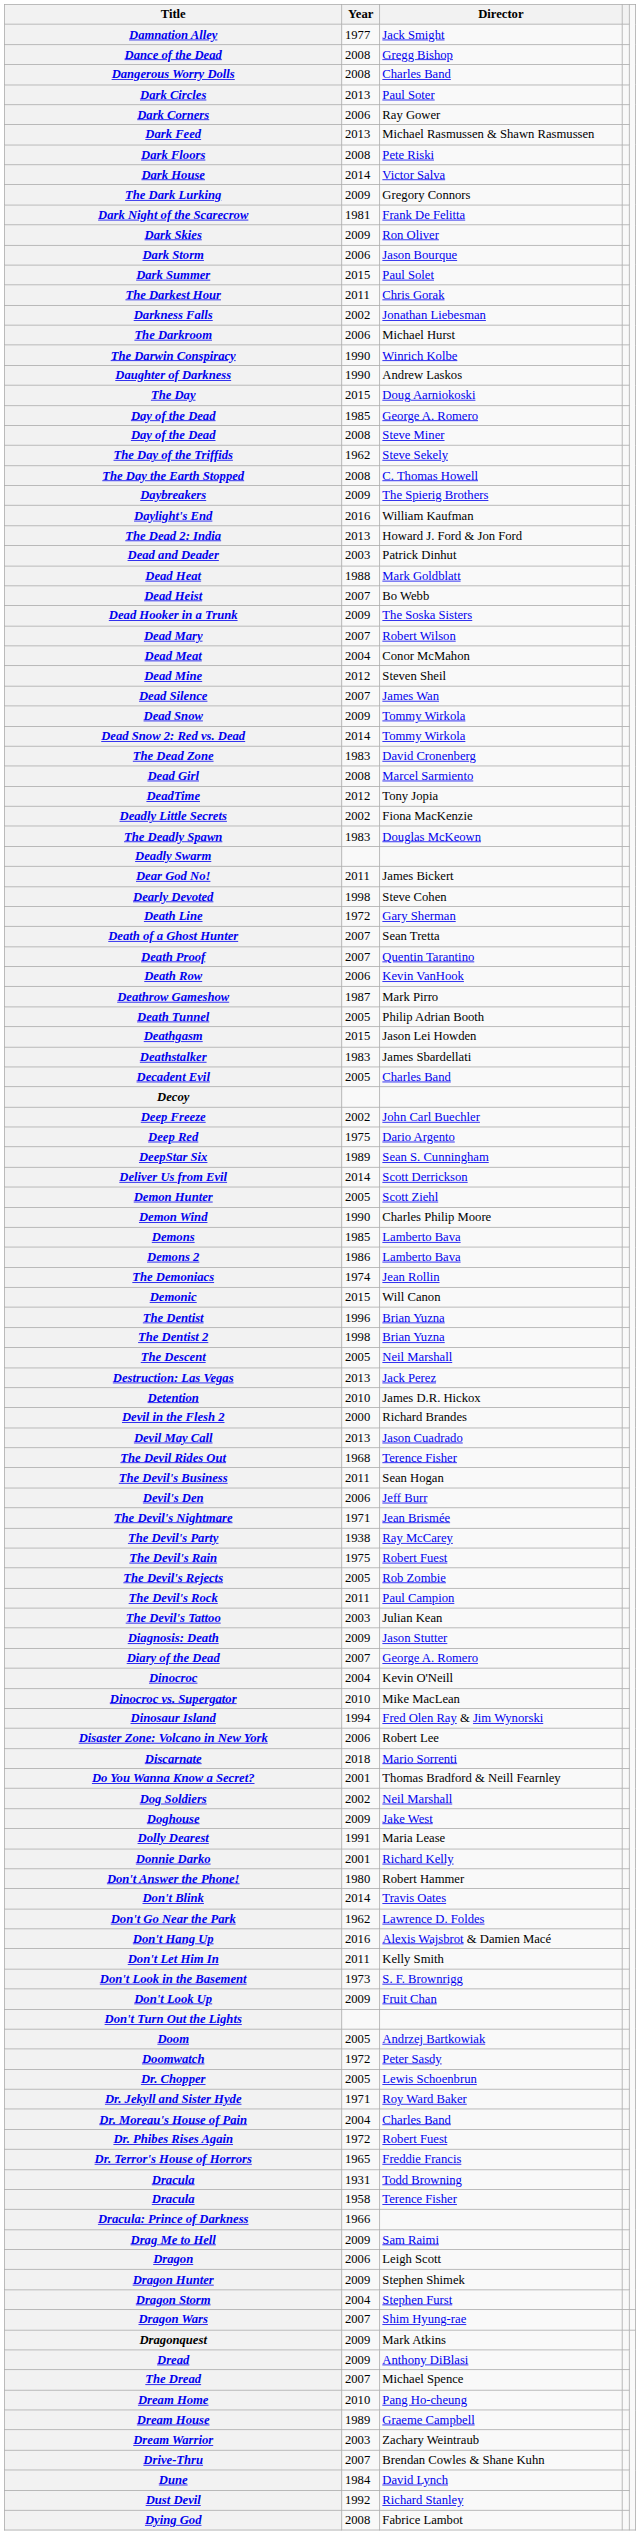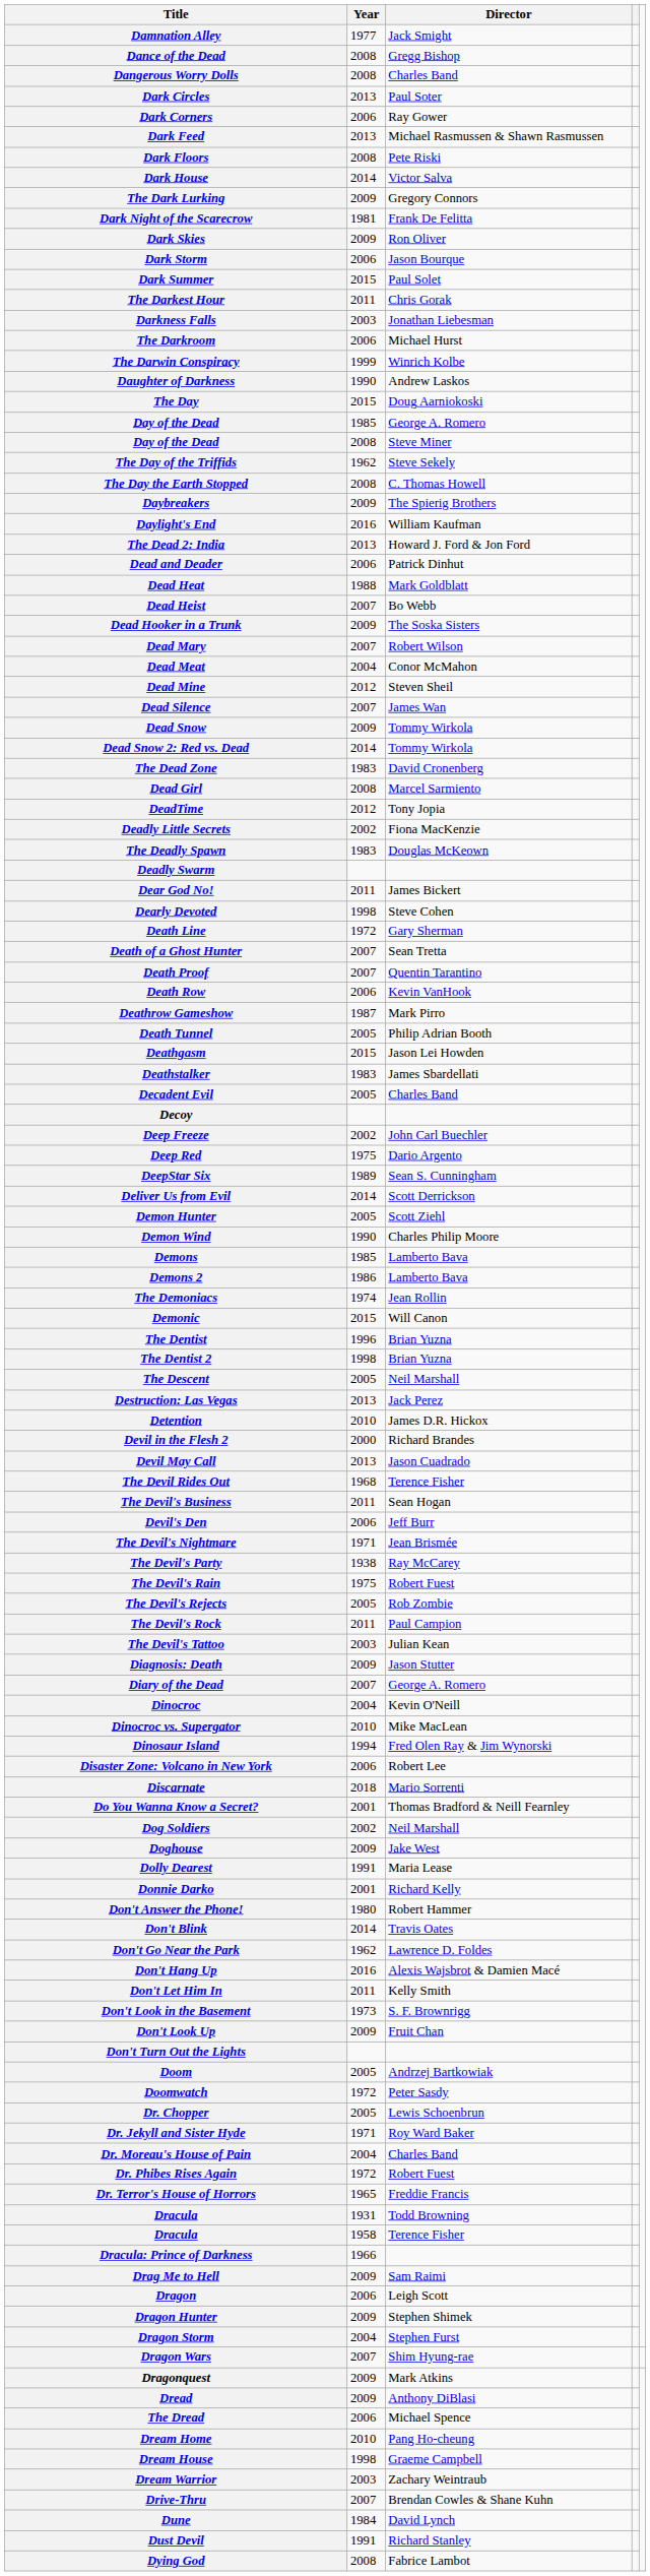 <table style="width:800px;" class="wikitable plainrowheaders sortable">
 <tr>
 <th width="420" scope="col">Title</th>
 <th width="40" scope="col">Year</th>
 <th width="300" scope="col">Director</th>
 <th scope="col"></th>
 </tr>
 <tr>
 <th scope="row"><em><a href='#'>Damnation Alley</a></em></th>
 <td>1977</td>
 <td><a href='#'>Jack Smight</a></td>
 <td align="center"></td>
 </tr>
 <tr>
 <th scope="row"><em><a href='#'>Dance of the Dead</a></em></th>
 <td>2008</td>
 <td><a href='#'>Gregg Bishop</a></td>
 <td></td>
 </tr>
 <tr>
 <th scope="row"><em><a href='#'>Dangerous Worry Dolls</a></em></th>
 <td>2008</td>
 <td><a href='#'>Charles Band</a></td>
 <td></td>
 </tr>
 <tr>
 <th scope="row"><em><a href='#'>Dark Circles</a></em></th>
 <td>2013</td>
 <td><a href='#'>Paul Soter</a></td>
 <td align="center"></td>
 </tr>
 <tr>
 <th scope="row"><em><a href='#'>Dark Corners</a></em></th>
 <td>2006</td>
 <td>Ray Gower</td>
 <td></td>
 </tr>
 <tr>
 <th scope="row"><em><a href='#'>Dark Feed</a></em></th>
 <td>2013</td>
 <td>Michael Rasmussen & Shawn Rasmussen</td>
 <td></td>
 </tr>
 <tr>
 <th scope="row"><em><a href='#'>Dark Floors</a></em></th>
 <td>2008</td>
 <td><a href='#'>Pete Riski</a></td>
 <td></td>
 </tr>
 <tr>
 <th scope="row"><em><a href='#'>Dark House</a></em></th>
 <td>2014</td>
 <td><a href='#'>Victor Salva</a></td>
 <td></td>
 </tr>
 <tr>
 <th scope="row"><em><a href='#'>The Dark Lurking</a></em></th>
 <td>2009</td>
 <td>Gregory Connors</td>
 <td></td>
 </tr>
 <tr>
 <th scope="row"><em><a href='#'>Dark Night of the Scarecrow</a></em></th>
 <td>1981</td>
 <td><a href='#'>Frank De Felitta</a></td>
 <td align="center"></td>
 </tr>
 <tr>
 <th scope="row"><em><a href='#'>Dark Skies</a></em></th>
 <td>2009</td>
 <td><a href='#'>Ron Oliver</a></td>
 <td></td>
 </tr>
 <tr>
 <th scope="row"><em><a href='#'>Dark Storm</a></em></th>
 <td>2006</td>
 <td><a href='#'>Jason Bourque</a></td>
 <td></td>
 </tr>
 <tr>
 <th scope="row"><em><a href='#'>Dark Summer</a></em></th>
 <td>2015</td>
 <td><a href='#'>Paul Solet</a></td>
 <td align="center"></td>
 </tr>
 <tr>
 <th scope="row"><em><a href='#'>The Darkest Hour</a></em></th>
 <td>2011</td>
 <td><a href='#'>Chris Gorak</a></td>
 <td></td>
 </tr>
 <tr>
 <th scope="row"><em><a href='#'>Darkness Falls</a></em></th>
-<td>2002</td>
+<td>2003</td>
 <td><a href='#'>Jonathan Liebesman</a></td>
 <td></td>
 </tr>
 <tr>
 <th scope="row"><em><a href='#'>The Darkroom</a></em></th>
 <td>2006</td>
 <td>Michael Hurst</td>
 <td></td>
 </tr>
 <tr>
 <th scope="row"><em><a href='#'>The Darwin Conspiracy</a></em></th>
-<td>1990</td>
+<td>1999</td>
 <td><a href='#'>Winrich Kolbe</a></td>
 <td></td>
 </tr>
 <tr>
 <th scope="row"><em><a href='#'>Daughter of Darkness</a></em></th>
 <td>1990</td>
 <td>Andrew Laskos</td>
 <td></td>
 </tr>
 <tr>
 <th scope="row"><em><a href='#'>The Day</a></em></th>
 <td>2015</td>
 <td><a href='#'>Doug Aarniokoski</a></td>
 <td align="center"></td>
 </tr>
 <tr>
 <th scope="row"><em><a href='#'>Day of the Dead</a></em></th>
 <td>1985</td>
 <td><a href='#'>George A. Romero</a></td>
 <td></td>
 </tr>
 <tr>
 <th scope="row"><em><a href='#'>Day of the Dead</a></em></th>
 <td>2008</td>
 <td><a href='#'>Steve Miner</a></td>
 <td></td>
 </tr>
 <tr>
 <th scope="row"><em><a href='#'>The Day of the Triffids</a></em></th>
 <td>1962</td>
 <td><a href='#'>Steve Sekely</a></td>
 <td></td>
 </tr>
 <tr>
 <th scope="row"><em><a href='#'>The Day the Earth Stopped</a></em></th>
 <td>2008</td>
 <td><a href='#'>C. Thomas Howell</a></td>
 <td></td>
 </tr>
 <tr>
 <th scope="row"><em><a href='#'>Daybreakers</a></em></th>
 <td>2009</td>
 <td><a href='#'>The Spierig Brothers</a></td>
 <td></td>
 </tr>
 <tr>
 <th scope="row"><em><a href='#'>Daylight's End</a></em></th>
 <td>2016</td>
 <td>William Kaufman</td>
 <td></td>
 </tr>
 <tr>
 <th scope="row"><em><a href='#'>The Dead 2: India</a></em></th>
 <td>2013</td>
 <td>Howard J. Ford & Jon Ford</td>
 <td></td>
 </tr>
 <tr>
 <th scope="row"><em><a href='#'>Dead and Deader</a></em></th>
-<td>2003</td>
+<td>2006</td>
 <td>Patrick Dinhut</td>
 <td></td>
 </tr>
 <tr>
 <th scope="row"><em><a href='#'>Dead Heat</a></em></th>
 <td>1988</td>
 <td><a href='#'>Mark Goldblatt</a></td>
 <td></td>
 </tr>
 <tr>
 <th scope="row"><em><a href='#'>Dead Heist</a></em></th>
 <td>2007</td>
 <td>Bo Webb</td>
 <td align="center"></td>
 </tr>
 <tr>
 <th scope="row"><em><a href='#'>Dead Hooker in a Trunk</a></em></th>
 <td>2009</td>
 <td><a href='#'>The Soska Sisters</a></td>
 <td></td>
 </tr>
 <tr>
 <th scope="row"><em><a href='#'>Dead Mary</a></em></th>
 <td>2007</td>
 <td><a href='#'>Robert Wilson</a></td>
 <td></td>
 </tr>
 <tr>
 <th scope="row"><em><a href='#'>Dead Meat</a></em></th>
 <td>2004</td>
 <td>Conor McMahon</td>
 <td></td>
 </tr>
 <tr>
 <th scope="row"><em><a href='#'>Dead Mine</a></em></th>
 <td>2012</td>
 <td>Steven Sheil</td>
 <td></td>
 </tr>
 <tr>
 <th scope="row"><em><a href='#'>Dead Silence</a></em></th>
 <td>2007</td>
 <td><a href='#'>James Wan</a></td>
 <td align="center"></td>
 </tr>
 <tr>
 <th scope="row"><em><a href='#'>Dead Snow</a></em></th>
 <td>2009</td>
 <td><a href='#'>Tommy Wirkola</a></td>
 <td></td>
 </tr>
 <tr>
 <th scope="row"><em><a href='#'>Dead Snow 2: Red vs. Dead</a></em></th>
 <td>2014</td>
 <td><a href='#'>Tommy Wirkola</a></td>
 <td align="center"></td>
 </tr>
 <tr>
 <th scope="row"><em><a href='#'>The Dead Zone</a></em></th>
 <td>1983</td>
 <td><a href='#'>David Cronenberg</a></td>
 <td></td>
 </tr>
 <tr>
 <th scope="row"><em><a href='#'>Dead Girl</a></em></th>
 <td>2008</td>
 <td><a href='#'>Marcel Sarmiento</a></td>
 <td></td>
 </tr>
 <tr>
 <th scope="row"><em><a href='#'>DeadTime</a></em></th>
 <td>2012</td>
 <td>Tony Jopia</td>
 <td></td>
 </tr>
 <tr>
 <th scope="row"><em><a href='#'>Deadly Little Secrets</a></em></th>
 <td>2002</td>
 <td>Fiona MacKenzie</td>
 <td align="center"></td>
 </tr>
 <tr>
 <th scope="row"><em><a href='#'>The Deadly Spawn</a></em></th>
 <td>1983</td>
 <td><a href='#'>Douglas McKeown</a></td>
 <td></td>
 </tr>
 <tr>
 <th scope="row"><em><a href='#'>Deadly Swarm</a></em></th>
 <td></td>
 <td></td>
 <td></td>
 </tr>
 <tr>
 <th scope="row"><em><a href='#'>Dear God No!</a></em></th>
 <td>2011</td>
 <td>James Bickert</td>
 <td></td>
 </tr>
 <tr>
 <th scope="row"><em><a href='#'>Dearly Devoted</a></em></th>
 <td>1998</td>
 <td>Steve Cohen</td>
 <td></td>
 </tr>
 <tr>
 <th scope="row"><em><a href='#'>Death Line</a></em></th>
 <td>1972</td>
 <td><a href='#'>Gary Sherman</a></td>
 <td></td>
 </tr>
 <tr>
 <th scope="row"><em><a href='#'>Death of a Ghost Hunter</a></em></th>
 <td>2007</td>
 <td>Sean Tretta</td>
 <td></td>
 </tr>
 <tr>
 <th scope="row"><em><a href='#'>Death Proof</a></em></th>
 <td>2007</td>
 <td><a href='#'>Quentin Tarantino</a></td>
 <td align="center"></td>
 </tr>
 <tr>
 <th scope="row"><em><a href='#'>Death Row</a></em></th>
 <td>2006</td>
 <td><a href='#'>Kevin VanHook</a></td>
 <td></td>
 </tr>
 <tr>
 <th scope="row"><em><a href='#'>Deathrow Gameshow</a></em></th>
 <td>1987</td>
 <td>Mark Pirro</td>
 <td align="center"></td>
 </tr>
 <tr>
 <th scope="row"><em><a href='#'>Death Tunnel</a></em></th>
 <td>2005</td>
 <td>Philip Adrian Booth</td>
 <td></td>
 </tr>
 <tr>
 <th scope="row"><em><a href='#'>Deathgasm</a></em></th>
 <td>2015</td>
 <td>Jason Lei Howden</td>
 <td></td>
 </tr>
 <tr>
 <th scope="row"><em><a href='#'>Deathstalker</a></em></th>
 <td>1983</td>
 <td>James Sbardellati</td>
 <td></td>
 </tr>
 <tr>
 <th scope="row"><em><a href='#'>Decadent Evil</a></em></th>
 <td>2005</td>
 <td><a href='#'>Charles Band</a></td>
 <td></td>
 </tr>
 <tr>
 <th scope="row"><em>Decoy</em></th>
 <td></td>
 <td></td>
 <td></td>
 </tr>
 <tr>
 <th scope="row"><em><a href='#'>Deep Freeze</a></em></th>
 <td>2002</td>
 <td><a href='#'>John Carl Buechler</a></td>
 <td></td>
 </tr>
 <tr>
 <th scope="row"><em><a href='#'>Deep Red</a></em></th>
 <td>1975</td>
 <td><a href='#'>Dario Argento</a></td>
 <td align="center"></td>
 </tr>
 <tr>
 <th scope="row"><em><a href='#'>DeepStar Six</a></em></th>
 <td>1989</td>
 <td><a href='#'>Sean S. Cunningham</a></td>
 <td></td>
 </tr>
 <tr>
 <th scope="row"><em><a href='#'>Deliver Us from Evil</a></em></th>
 <td>2014</td>
 <td><a href='#'>Scott Derrickson</a></td>
 <td align="center"></td>
 </tr>
 <tr>
 <th scope="row"><em><a href='#'>Demon Hunter</a></em></th>
 <td>2005</td>
 <td><a href='#'>Scott Ziehl</a></td>
 <td></td>
 </tr>
 <tr>
 <th scope="row"><em><a href='#'>Demon Wind</a></em></th>
 <td>1990</td>
 <td>Charles Philip Moore</td>
 <td align="center"></td>
 </tr>
 <tr>
 <th scope="row"><em><a href='#'>Demons</a></em></th>
 <td>1985</td>
 <td><a href='#'>Lamberto Bava</a></td>
 <td></td>
 </tr>
 <tr>
 <th scope="row"><em><a href='#'>Demons 2</a></em></th>
 <td>1986</td>
 <td><a href='#'>Lamberto Bava</a></td>
 <td></td>
 </tr>
 <tr>
 <th scope="row"><em><a href='#'>The Demoniacs</a></em></th>
 <td>1974</td>
 <td><a href='#'>Jean Rollin</a></td>
 <td></td>
 </tr>
 <tr>
 <th scope="row"><em><a href='#'>Demonic</a></em></th>
 <td>2015</td>
 <td>Will Canon</td>
 <td></td>
 </tr>
 <tr>
 <th scope="row"><em><a href='#'>The Dentist</a></em></th>
 <td>1996</td>
 <td><a href='#'>Brian Yuzna</a></td>
 <td></td>
 </tr>
 <tr>
 <th scope="row"><em><a href='#'>The Dentist 2</a></em></th>
 <td>1998</td>
 <td><a href='#'>Brian Yuzna</a></td>
 <td></td>
 </tr>
 <tr>
 <th scope="row"><em><a href='#'>The Descent</a></em></th>
 <td>2005</td>
 <td><a href='#'>Neil Marshall</a></td>
 <td align="center"></td>
 </tr>
 <tr>
 <th scope="row"><em><a href='#'>Destruction: Las Vegas</a></em></th>
 <td>2013</td>
 <td><a href='#'>Jack Perez</a></td>
 <td></td>
 </tr>
 <tr>
 <th scope="row"><em><a href='#'>Detention</a></em></th>
 <td>2010</td>
 <td>James D.R. Hickox</td>
 <td></td>
 </tr>
 <tr>
 <th scope="row"><em><a href='#'>Devil in the Flesh 2</a></em></th>
 <td>2000</td>
 <td>Richard Brandes</td>
 <td></td>
 </tr>
 <tr>
 <th scope="row"><em><a href='#'>Devil May Call</a></em></th>
 <td>2013</td>
 <td><a href='#'>Jason Cuadrado</a></td>
 <td align="center"></td>
 </tr>
 <tr>
 <th scope="row"><em><a href='#'>The Devil Rides Out</a></em></th>
 <td>1968</td>
 <td><a href='#'>Terence Fisher</a></td>
 <td align="center"></td>
 </tr>
 <tr>
 <th scope="row"><em><a href='#'>The Devil's Business</a></em></th>
 <td>2011</td>
 <td>Sean Hogan</td>
 <td></td>
 </tr>
 <tr>
 <th scope="row"><em><a href='#'>Devil's Den</a></em></th>
 <td>2006</td>
 <td><a href='#'>Jeff Burr</a></td>
 <td></td>
 </tr>
 <tr>
 <th scope="row"><em><a href='#'>The Devil's Nightmare</a></em></th>
 <td>1971</td>
 <td><a href='#'>Jean Brismée</a></td>
 <td></td>
 </tr>
 <tr>
 <th scope="row"><em><a href='#'>The Devil's Party</a></em></th>
 <td>1938</td>
 <td><a href='#'>Ray McCarey</a></td>
 <td align="center"></td>
 </tr>
 <tr>
 <th scope="row"><em><a href='#'>The Devil's Rain</a></em></th>
 <td>1975</td>
 <td><a href='#'>Robert Fuest</a></td>
 <td></td>
 </tr>
 <tr>
 <th scope="row"><em><a href='#'>The Devil's Rejects</a></em></th>
 <td>2005</td>
 <td><a href='#'>Rob Zombie</a></td>
 <td></td>
 </tr>
 <tr>
 <th scope="row"><em><a href='#'>The Devil's Rock</a></em></th>
 <td>2011</td>
 <td><a href='#'>Paul Campion</a></td>
 <td></td>
 </tr>
 <tr>
 <th scope="row"><em><a href='#'>The Devil's Tattoo</a></em></th>
 <td>2003</td>
 <td>Julian Kean</td>
 <td></td>
 </tr>
 <tr>
 <th scope="row"><em><a href='#'>Diagnosis: Death</a></em></th>
 <td>2009</td>
 <td><a href='#'>Jason Stutter</a></td>
 <td></td>
 </tr>
 <tr>
 <th scope="row"><em><a href='#'>Diary of the Dead</a></em></th>
 <td>2007</td>
 <td><a href='#'>George A. Romero</a></td>
 <td></td>
 </tr>
 <tr>
 <th scope="row"><em><a href='#'>Dinocroc</a></em></th>
 <td>2004</td>
 <td>Kevin O'Neill</td>
 <td></td>
 </tr>
 <tr>
 <th scope="row"><em><a href='#'>Dinocroc vs. Supergator</a></em></th>
 <td>2010</td>
 <td>Mike MacLean</td>
 <td></td>
 </tr>
 <tr>
 <th scope="row"><em><a href='#'>Dinosaur Island</a></em></th>
 <td>1994</td>
 <td><a href='#'>Fred Olen Ray</a> & <a href='#'>Jim Wynorski</a></td>
 <td></td>
 </tr>
 <tr>
 <th scope="row"><em><a href='#'>Disaster Zone: Volcano in New York</a></em></th>
 <td>2006</td>
 <td>Robert Lee</td>
 <td></td>
 </tr>
 <tr>
 <th scope="row"><em><a href='#'>Discarnate</a></em></th>
 <td>2018</td>
 <td><a href='#'>Mario Sorrenti</a></td>
 <td></td>
 </tr>
 <tr>
 <th scope="row"><em><a href='#'>Do You Wanna Know a Secret?</a></em></th>
 <td>2001</td>
 <td>Thomas Bradford & Neill Fearnley</td>
 <td align="center"></td>
 </tr>
 <tr>
 <th scope="row"><em><a href='#'>Dog Soldiers</a></em></th>
 <td>2002</td>
 <td><a href='#'>Neil Marshall</a></td>
 <td align="center"></td>
 </tr>
 <tr>
 <th scope="row"><em><a href='#'>Doghouse</a></em></th>
 <td>2009</td>
 <td><a href='#'>Jake West</a></td>
 <td align="center"></td>
 </tr>
 <tr>
 <th scope="row"><em><a href='#'>Dolly Dearest</a></em></th>
 <td>1991</td>
 <td>Maria Lease</td>
 <td></td>
 </tr>
 <tr>
 <th scope="row"><em><a href='#'>Donnie Darko</a></em></th>
 <td>2001</td>
 <td><a href='#'>Richard Kelly</a></td>
 <td></td>
 </tr>
 <tr>
 <th scope="row"><em><a href='#'>Don't Answer the Phone!</a></em></th>
 <td>1980</td>
 <td>Robert Hammer</td>
 <td align="center"></td>
 </tr>
 <tr>
 <th scope="row"><em><a href='#'>Don't Blink</a></em></th>
 <td>2014</td>
 <td><a href='#'>Travis Oates</a></td>
 <td></td>
 </tr>
 <tr>
 <th scope="row"><em><a href='#'>Don't Go Near the Park</a></em></th>
 <td>1962</td>
 <td><a href='#'>Lawrence D. Foldes</a></td>
 <td></td>
 </tr>
 <tr>
 <th scope="row"><em><a href='#'>Don't Hang Up</a></em></th>
 <td>2016</td>
 <td><a href='#'>Alexis Wajsbrot</a> & Damien Macé</td>
 <td align="center"></td>
 </tr>
 <tr>
 <th scope="row"><em><a href='#'>Don't Let Him In</a></em></th>
 <td>2011</td>
 <td>Kelly Smith</td>
 <td></td>
 </tr>
 <tr>
 <th scope="row"><em><a href='#'>Don't Look in the Basement</a></em></th>
 <td>1973</td>
 <td><a href='#'>S. F. Brownrigg</a></td>
 <td></td>
 </tr>
 <tr>
 <th scope="row"><em><a href='#'>Don't Look Up</a></em></th>
 <td>2009</td>
 <td><a href='#'>Fruit Chan</a></td>
 <td></td>
 </tr>
 <tr>
 <th scope="row"><em><a href='#'>Don't Turn Out the Lights</a></em></th>
 <td></td>
 <td></td>
 <td></td>
 </tr>
 <tr>
 <th scope="row"><em><a href='#'>Doom</a></em></th>
 <td>2005</td>
 <td><a href='#'>Andrzej Bartkowiak</a></td>
 <td></td>
 </tr>
 <tr>
 <th scope="row"><em><a href='#'>Doomwatch</a></em></th>
 <td>1972</td>
 <td><a href='#'>Peter Sasdy</a></td>
 <td></td>
 </tr>
 <tr>
 <th scope="row"><em><a href='#'>Dr. Chopper</a></em></th>
 <td>2005</td>
 <td><a href='#'>Lewis Schoenbrun</a></td>
 <td></td>
 </tr>
 <tr>
 <th scope="row"><em><a href='#'>Dr. Jekyll and Sister Hyde</a></em></th>
 <td>1971</td>
 <td><a href='#'>Roy Ward Baker</a></td>
 <td></td>
 </tr>
 <tr>
 <th scope="row"><em><a href='#'>Dr. Moreau's House of Pain</a></em></th>
 <td>2004</td>
 <td><a href='#'>Charles Band</a></td>
 <td></td>
 </tr>
 <tr>
 <th scope="row"><em><a href='#'>Dr. Phibes Rises Again</a></em></th>
 <td>1972</td>
 <td><a href='#'>Robert Fuest</a></td>
 <td></td>
 </tr>
 <tr>
 <th scope="row"><em><a href='#'>Dr. Terror's House of Horrors</a></em></th>
 <td>1965</td>
 <td><a href='#'>Freddie Francis</a></td>
 <td align="center"></td>
 </tr>
 <tr>
 <th scope="row"><em><a href='#'>Dracula</a></em></th>
 <td>1931</td>
 <td><a href='#'>Todd Browning</a></td>
 <td align="center"></td>
 </tr>
 <tr>
 <th scope="row"><em><a href='#'>Dracula</a></em></th>
 <td>1958</td>
 <td><a href='#'>Terence Fisher</a></td>
 <td align="center"></td>
 </tr>
 <tr>
 <th scope="row"><em><a href='#'>Dracula: Prince of Darkness</a></em></th>
 <td>1966</td>
 <td></td>
 <td align="center"></td>
 </tr>
 <tr>
 <th scope="row"><em><a href='#'>Drag Me to Hell</a></em></th>
 <td>2009</td>
 <td><a href='#'>Sam Raimi</a></td>
 <td></td>
 </tr>
 <tr>
 <th scope="row"><em><a href='#'>Dragon</a></em></th>
 <td>2006</td>
 <td>Leigh Scott</td>
 <td></td>
 </tr>
 <tr>
 <th scope="row"><em><a href='#'>Dragon Hunter</a></em></th>
 <td>2009</td>
 <td>Stephen Shimek</td>
 <td></td>
 </tr>
 <tr>
 <th scope="row"><em><a href='#'>Dragon Storm</a></em></th>
 <td>2004</td>
 <td><a href='#'>Stephen Furst</a></td>
 <td></td>
 </tr>
 <tr>
 <th scope="row"><em><a href='#'>Dragon Wars</a></em></th>
 <td>2007</td>
 <td><a href='#'>Shim Hyung-rae</a></td>
 <td></td>
 <td></td>
 </tr>
 <tr>
 <th scope="row"><em>Dragonquest</em></th>
 <td>2009</td>
 <td>Mark Atkins</td>
 <td></td>
 </tr>
 <tr>
 <th scope="row"><em><a href='#'>Dread</a></em></th>
 <td>2009</td>
 <td><a href='#'>Anthony DiBlasi</a></td>
 <td></td>
 </tr>
 <tr>
 <th scope="row"><em><a href='#'>The Dread</a></em></th>
-<td>2007</td>
+<td>2006</td>
 <td>Michael Spence</td>
 <td></td>
 </tr>
 <tr>
 <th scope="row"><em><a href='#'>Dream Home</a></em></th>
 <td>2010</td>
 <td><a href='#'>Pang Ho-cheung</a></td>
 <td></td>
 </tr>
 <tr>
 <th scope="row"><em><a href='#'>Dream House</a></em></th>
-<td>1989</td>
+<td>1998</td>
 <td><a href='#'>Graeme Campbell</a></td>
 <td></td>
 </tr>
 <tr>
 <th scope="row"><em><a href='#'>Dream Warrior</a></em></th>
 <td>2003</td>
 <td>Zachary Weintraub</td>
 <td></td>
 </tr>
 <tr>
 <th scope="row"><em><a href='#'>Drive-Thru</a></em></th>
 <td>2007</td>
 <td>Brendan Cowles & Shane Kuhn</td>
 <td></td>
 </tr>
 <tr>
 <th scope="row"><em><a href='#'>Dune</a></em></th>
 <td>1984</td>
 <td><a href='#'>David Lynch</a></td>
 <td></td>
 </tr>
 <tr>
 <th scope="row"><em><a href='#'>Dust Devil</a></em></th>
-<td>1992</td>
+<td>1991</td>
 <td><a href='#'>Richard Stanley</a></td>
 <td align="center"></td>
 </tr>
 <tr>
 <th scope="row"><em><a href='#'>Dying God</a></em></th>
 <td>2008</td>
 <td>Fabrice Lambot</td>
 <td></td>
 </tr>
 </table>
